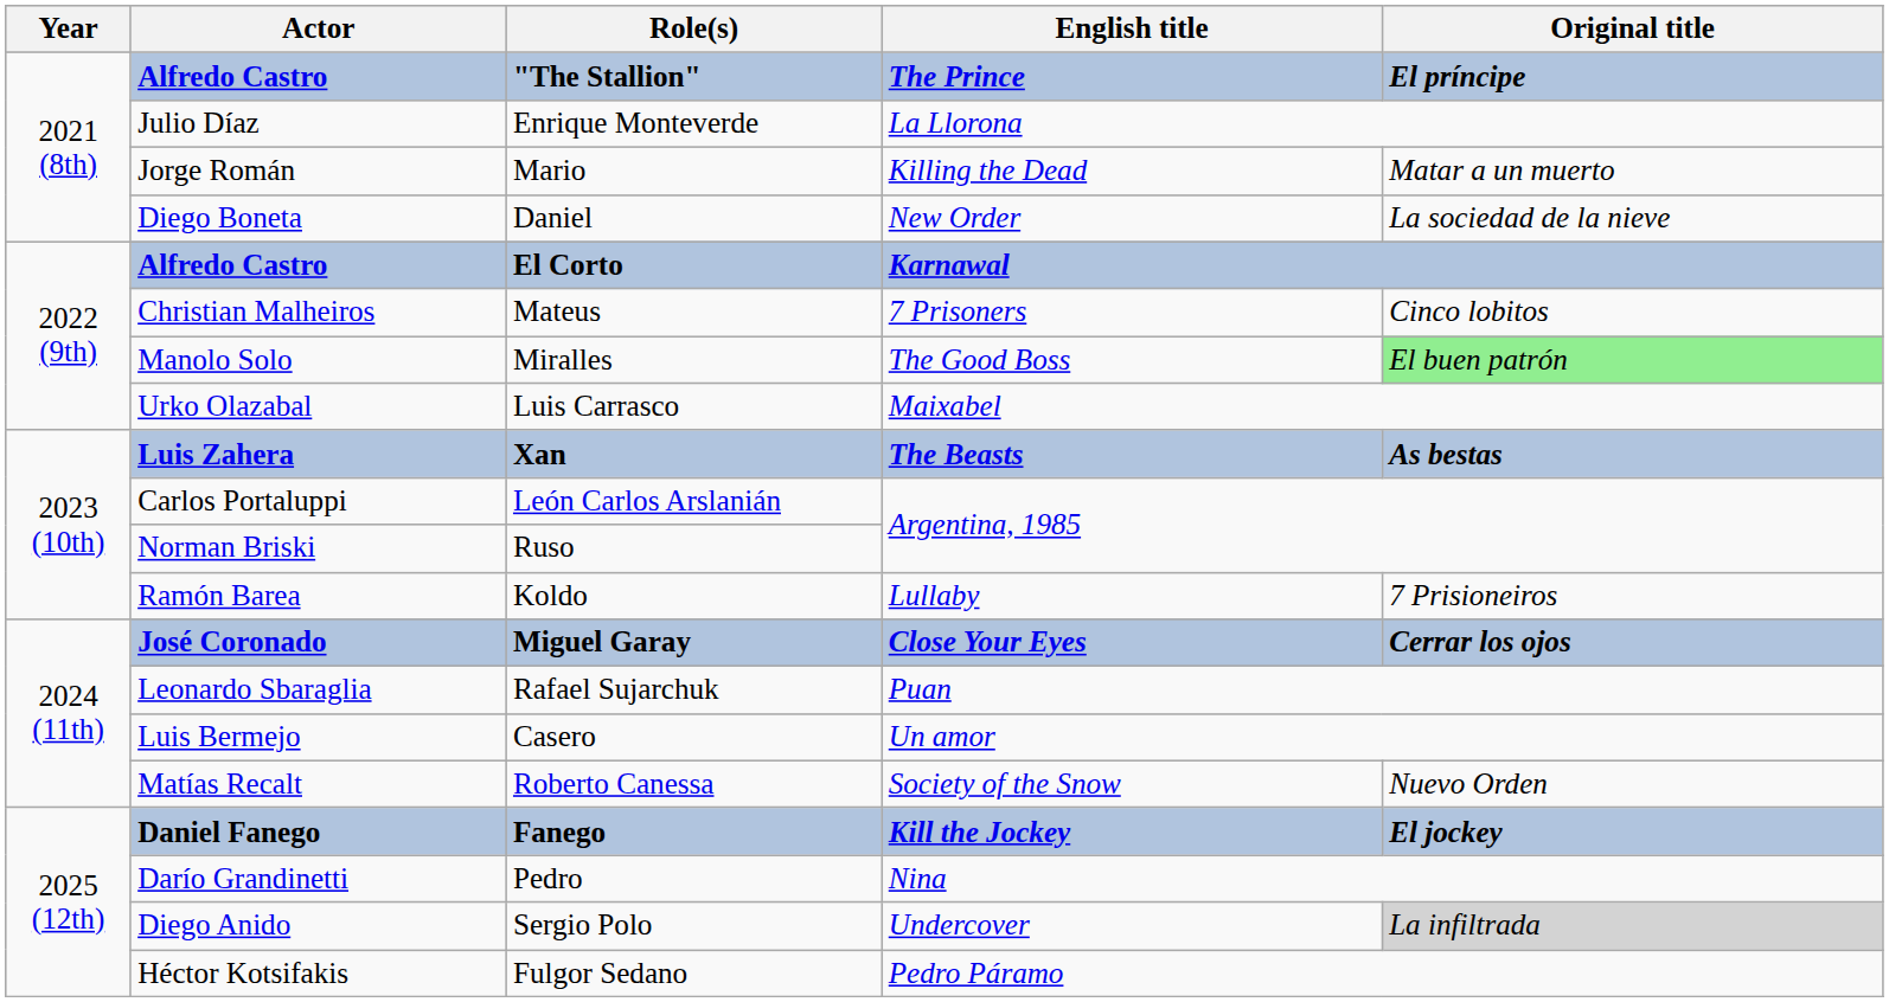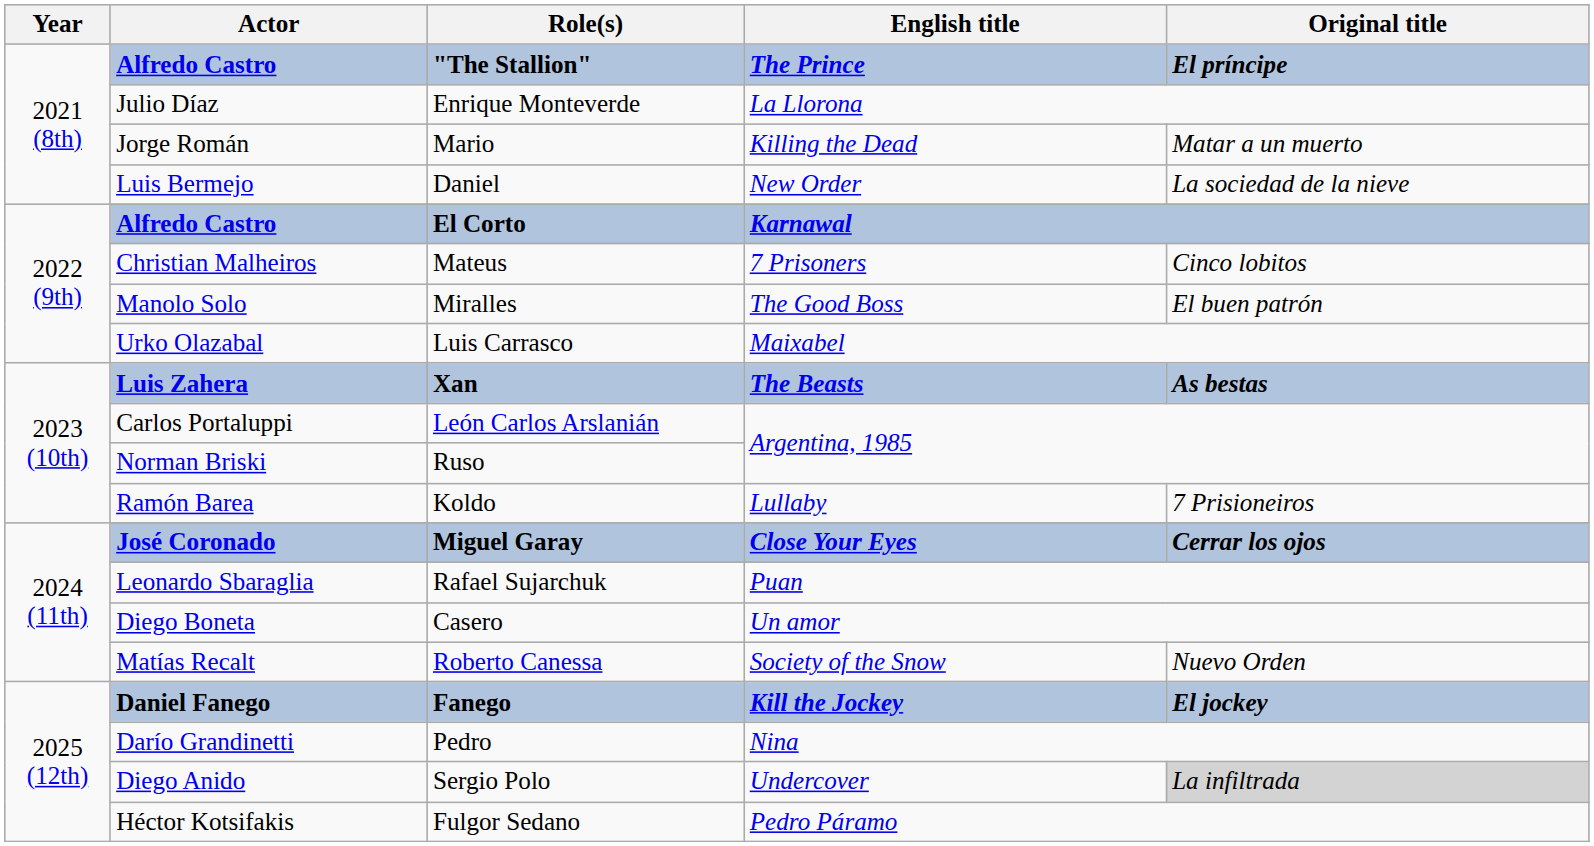 <table class="wikitable sortable" style="text-align:left;">
 <tr>
 <th scope="col" style="width:5%;">Year</th>
 <th scope="col" style="width:15%;">Actor</th>
 <th scope="col" style="width:15%;">Role(s)</th>
 <th scope="col" style="width:20%;">English title</th>
 <th scope="col" style="width:20%;">Original title</th>
 </tr>
 <tr>
 <td rowspan="4" style="text-align:center;">2021<br><a href='#'>(8th)</a><br></td>
 <td style="background:#B0C4DE;"> <strong><a href='#'>Alfredo Castro</a></strong></td>
 <td style="background:#B0C4DE;"><strong>"The Stallion"</strong></td>
 <td style="background:#B0C4DE;"><strong><em><a href='#'>The Prince</a></em></strong></td>
 <td style="background:#B0C4DE;"><strong><em>El príncipe</em></strong></td>
 </tr>
 <tr>
 <td> Julio Díaz</td>
 <td>Enrique Monteverde</td>
 <td colspan="2"><em><a href='#'>La Llorona</a></em></td>
 </tr>
 <tr>
 <td> Jorge Román</td>
 <td>Mario</td>
 <td><em><a href='#'>Killing the Dead</a></em></td>
 <td><em>Matar a un muerto</em></td>
 </tr>
 <tr>
-<td> <a href='#'>Diego Boneta</a></td>
+<td> <a href='#'>Luis Bermejo</a></td>
 <td>Daniel</td>
 <td><em><a href='#'>New Order</a></em></td>
 <td><em>La sociedad de la nieve</em></td>
 </tr>
 <tr>
 <td rowspan="4" style="text-align:center;">2022<br><a href='#'>(9th)</a><br></td>
 <td style="background:#B0C4DE;"><strong> <a href='#'>Alfredo Castro</a></strong></td>
 <td style="background:#B0C4DE;"><strong>El Corto</strong></td>
 <td style="background:#B0C4DE;" colspan="2"><strong><em><a href='#'>Karnawal</a></em></strong></td>
 </tr>
 <tr>
 <td> <a href='#'>Christian Malheiros</a></td>
 <td>Mateus</td>
 <td><em><a href='#'>7 Prisoners</a></em></td>
 <td><em>Cinco lobitos</em></td>
 </tr>
 <tr>
 <td> <a href='#'>Manolo Solo</a></td>
 <td>Miralles</td>
 <td><em><a href='#'>The Good Boss</a></em></td>
-<td style="background: lightgreen;"><em>El buen patrón</em></td>
+<td><em>El buen patrón</em></td>
 </tr>
 <tr>
 <td> <a href='#'>Urko Olazabal</a></td>
 <td>Luis Carrasco</td>
 <td colspan="2"><em><a href='#'>Maixabel</a></em></td>
 </tr>
 <tr>
 <td rowspan="4" style="text-align:center;">2023<br><a href='#'>(10th)</a><br></td>
 <td style="background:#B0C4DE;"><strong> <a href='#'>Luis Zahera</a></strong></td>
 <td style="background:#B0C4DE;"><strong>Xan</strong></td>
 <td style="background:#B0C4DE;"><strong><em><a href='#'>The Beasts</a></em></strong></td>
 <td style="background:#B0C4DE;"><strong><em>As bestas</em></strong></td>
 </tr>
 <tr>
 <td> Carlos Portaluppi</td>
 <td><a href='#'>León Carlos Arslanián</a></td>
 <td colspan="2" rowspan="2"><em><a href='#'>Argentina, 1985</a></em></td>
 </tr>
 <tr>
 <td> <a href='#'>Norman Briski</a></td>
 <td>Ruso</td>
 </tr>
 <tr>
 <td> <a href='#'>Ramón Barea</a></td>
 <td>Koldo</td>
 <td><em><a href='#'>Lullaby</a></em></td>
 <td><em>7 Prisioneiros</em></td>
 </tr>
 <tr>
 <td rowspan="4" style="text-align:center;">2024<br><a href='#'>(11th)</a><br></td>
 <td style="background:#B0C4DE;"> <strong><a href='#'>José Coronado</a></strong></td>
 <td style="background:#B0C4DE;"><strong>Miguel Garay</strong></td>
 <td style="background:#B0C4DE;"><strong><em><a href='#'>Close Your Eyes</a></em></strong></td>
 <td style="background:#B0C4DE;"><strong><em>Cerrar los ojos</em></strong></td>
 </tr>
 <tr>
 <td> <a href='#'>Leonardo Sbaraglia</a></td>
 <td>Rafael Sujarchuk</td>
 <td colspan="2"><em><a href='#'>Puan</a></em></td>
 </tr>
 <tr>
-<td> <a href='#'>Luis Bermejo</a></td>
+<td> <a href='#'>Diego Boneta</a></td>
 <td>Casero</td>
 <td colspan="2"><em><a href='#'>Un amor</a></em></td>
 </tr>
 <tr>
 <td> <a href='#'>Matías Recalt</a></td>
 <td><a href='#'>Roberto Canessa</a></td>
 <td><em><a href='#'>Society of the Snow</a></em></td>
 <td><em>Nuevo Orden</em></td>
 </tr>
 <tr>
 <td rowspan="4" style="text-align:center;">2025<br><a href='#'>(12th)</a><br></td>
 <td style="background:#B0C4DE;"> <strong>Daniel Fanego</strong></td>
 <td style="background:#B0C4DE;"><strong>Fanego</strong></td>
 <td style="background:#B0C4DE;"><strong><em><a href='#'>Kill the Jockey</a></em></strong></td>
 <td style="background:#B0C4DE;"><strong><em>El jockey</em></strong></td>
 </tr>
 <tr>
 <td> <a href='#'>Darío Grandinetti</a></td>
 <td>Pedro</td>
 <td colspan="2"><em><a href='#'>Nina</a></em></td>
 </tr>
 <tr>
 <td> <a href='#'>Diego Anido</a></td>
 <td>Sergio Polo</td>
 <td><em><a href='#'>Undercover</a></em></td>
 <td style="background: lightgrey;"><em>La infiltrada</em></td>
 </tr>
 <tr>
 <td> Héctor Kotsifakis</td>
 <td>Fulgor Sedano</td>
 <td colspan="2"><em><a href='#'>Pedro Páramo</a></em></td>
 </tr>
 <tr>
 </tr>
 </table>
